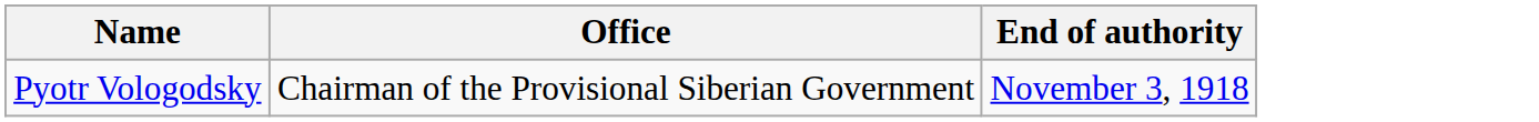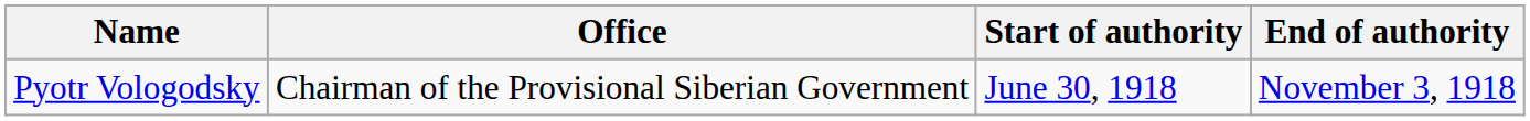 <table class="wikitable">
 <tr>
 <th>Name</th>
 <th>Office</th>
+<th>Start of authority</th>
 <th>End of authority</th>
 </tr>
 <tr>
 <td><a href='#'>Pyotr Vologodsky</a></td>
 <td>Chairman of the Provisional Siberian Government</td>
+<td><a href='#'>June 30</a>, <a href='#'>1918</a></td>
 <td><a href='#'>November 3</a>, <a href='#'>1918</a></td>
 </tr>
 </table>
